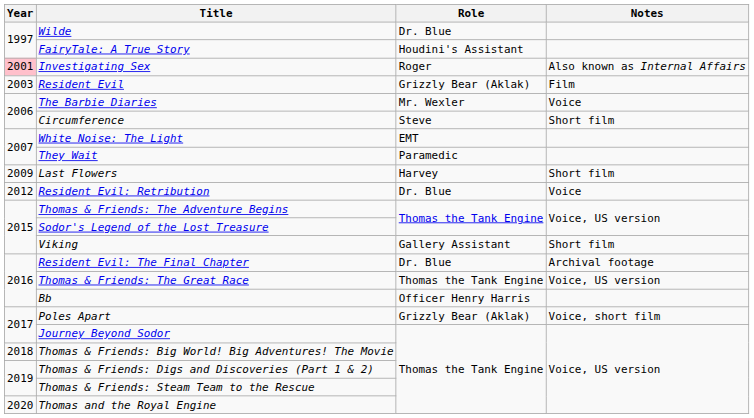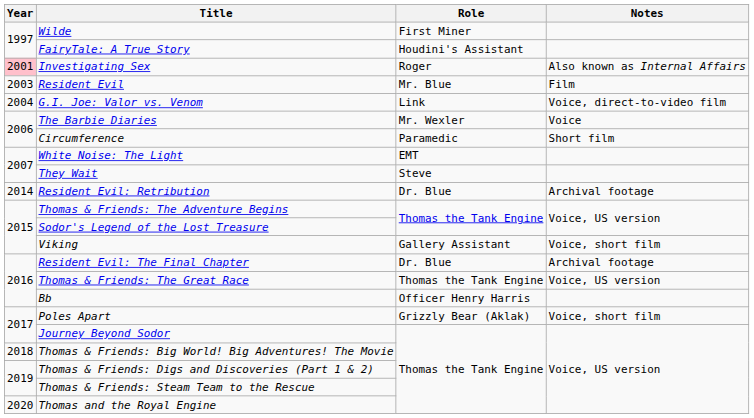 <table class="wikitable sortable">
 <tr>
 <th>Year</th>
 <th>Title</th>
 <th>Role</th>
 <th class="unsortable">Notes</th>
 </tr>
 <tr>
 <td rowspan="2">1997</td>
 <td><em><a href='#'>Wilde</a></em></td>
-<td>Dr. Blue</td>
+<td>First Miner</td>
 <td></td>
 </tr>
 <tr>
 <td><em><a href='#'>FairyTale: A True Story</a></em></td>
 <td>Houdini's Assistant</td>
 <td></td>
 </tr>
 <tr>
 <td style="background: pink;">2001</td>
 <td><em><a href='#'>Investigating Sex</a></em></td>
 <td>Roger</td>
 <td>Also known as <em>Internal Affairs</em></td>
 </tr>
 <tr>
 <td>2003</td>
 <td><em><a href='#'>Resident Evil</a></em></td>
-<td>Grizzly Bear (Aklak)</td>
+<td>Mr. Blue</td>
 <td>Film</td>
+</tr>
+<tr>
+<td>2004</td>
+<td><em><a href='#'>G.I. Joe: Valor vs. Venom</a></em></td>
+<td>Link</td>
+<td>Voice, direct-to-video film</td>
 </tr>
 <tr>
 <td rowspan="2">2006</td>
 <td data-sort-value="Barbie Diaries, The"><em><a href='#'>The Barbie Diaries</a></em></td>
 <td>Mr. Wexler</td>
 <td>Voice</td>
 </tr>
 <tr>
 <td><em>Circumference</em></td>
-<td>Steve</td>
+<td>Paramedic</td>
 <td>Short film</td>
 </tr>
 <tr>
 <td rowspan="2">2007</td>
 <td><em><a href='#'>White Noise: The Light</a></em></td>
 <td>EMT</td>
 <td></td>
 </tr>
 <tr>
 <td><em><a href='#'>They Wait</a></em></td>
-<td>Paramedic</td>
+<td>Steve</td>
 <td></td>
 </tr>
 <tr>
-<td>2009</td>
-<td><em>Last Flowers</em></td>
-<td>Harvey</td>
-<td>Short film</td>
-</tr>
-<tr>
-<td>2012</td>
+<td>2014</td>
 <td><em><a href='#'>Resident Evil: Retribution</a></em></td>
 <td>Dr. Blue</td>
-<td>Voice</td>
+<td>Archival footage</td>
 </tr>
 <tr>
 <td rowspan = "3">2015</td>
 <td><em><a href='#'>Thomas & Friends: The Adventure Begins</a></em></td>
 <td rowspan = "2"><a href='#'>Thomas the Tank Engine</a></td>
 <td rowspan="2">Voice, US version</td>
 </tr>
 <tr>
 <td><em><a href='#'>Sodor's Legend of the Lost Treasure</a></em></td>
 </tr>
 <tr>
 <td><em>Viking</em></td>
 <td>Gallery Assistant</td>
-<td>Short film</td>
+<td>Voice, short film</td>
 </tr>
 <tr>
 <td rowspan="3">2016</td>
 <td><em><a href='#'>Resident Evil: The Final Chapter</a></em></td>
 <td>Dr. Blue</td>
 <td>Archival footage</td>
 </tr>
 <tr>
 <td><em><a href='#'>Thomas & Friends: The Great Race</a></em></td>
 <td>Thomas the Tank Engine</td>
 <td>Voice, US version</td>
 </tr>
 <tr>
 <td><em>Bb</em></td>
 <td>Officer Henry Harris</td>
 <td></td>
 </tr>
 <tr>
 <td rowspan="2">2017</td>
 <td><em>Poles Apart</em></td>
 <td>Grizzly Bear (Aklak)</td>
 <td>Voice, short film</td>
 </tr>
 <tr>
 <td><em><a href='#'>Journey Beyond Sodor</a></em></td>
 <td rowspan="5">Thomas the Tank Engine</td>
 <td rowspan="5">Voice, US version</td>
 </tr>
 <tr>
 <td>2018</td>
 <td><em>Thomas & Friends: Big World! Big Adventures! The Movie</em></td>
 </tr>
 <tr>
 <td rowspan = "2">2019</td>
 <td><em>Thomas & Friends: Digs and Discoveries (Part 1 & 2)</em></td>
 </tr>
 <tr>
 <td><em>Thomas & Friends: Steam Team to the Rescue</em></td>
 </tr>
 <tr>
 <td>2020</td>
 <td><em>Thomas and the Royal Engine</em></td>
 </tr>
 </table>
